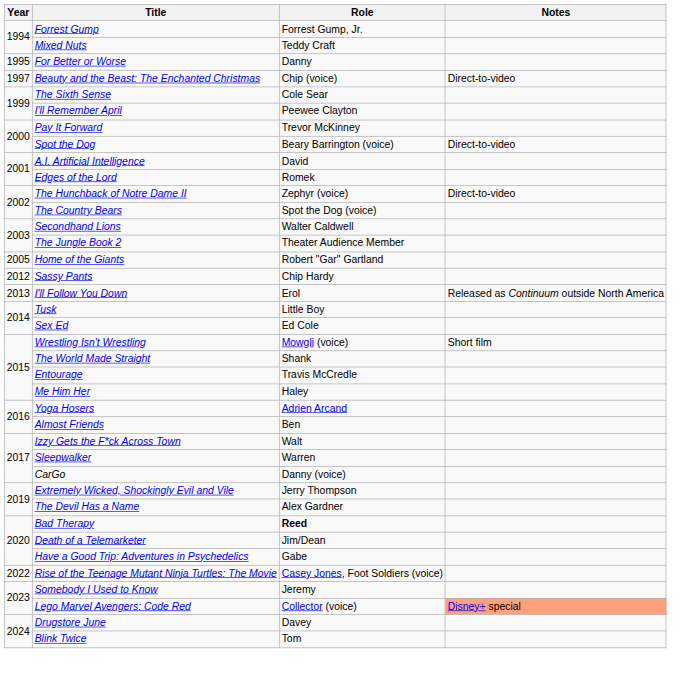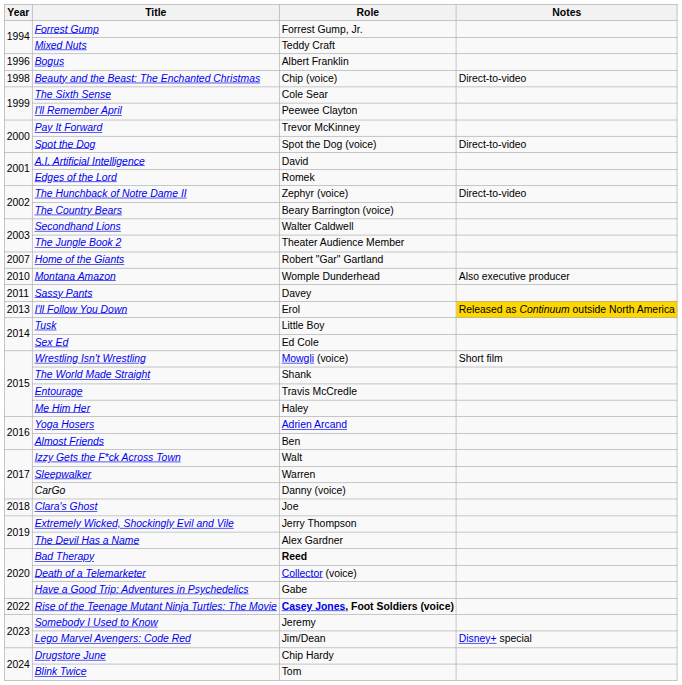 <table class="wikitable sortable">
 <tr>
 <th>Year</th>
 <th>Title</th>
 <th>Role</th>
 <th class = "unsortable">Notes</th>
 </tr>
 <tr>
 <td rowspan="2">1994</td>
 <td><em><a href='#'>Forrest Gump</a></em></td>
 <td>Forrest Gump, Jr.</td>
 <td></td>
 </tr>
 <tr>
 <td><em><a href='#'>Mixed Nuts</a></em></td>
 <td>Teddy Craft</td>
 <td></td>
 </tr>
 <tr>
-<td>1995</td>
-<td><em><a href='#'>For Better or Worse</a></em></td>
-<td>Danny</td>
+<td>1996</td>
+<td><em><a href='#'>Bogus</a></em></td>
+<td>Albert Franklin</td>
 <td></td>
 </tr>
 <tr>
-<td>1997</td>
+<td>1998</td>
 <td><em><a href='#'>Beauty and the Beast: The Enchanted Christmas</a></em></td>
 <td>Chip (voice)</td>
 <td>Direct-to-video</td>
 </tr>
 <tr>
 <td rowspan="2">1999</td>
 <td><em><a href='#'>The Sixth Sense</a></em></td>
 <td>Cole Sear</td>
 <td></td>
 </tr>
 <tr>
 <td><em><a href='#'>I'll Remember April</a></em></td>
 <td>Peewee Clayton</td>
 <td></td>
 </tr>
 <tr>
 <td rowspan="2">2000</td>
 <td><em><a href='#'>Pay It Forward</a></em></td>
 <td>Trevor McKinney</td>
 <td></td>
 </tr>
 <tr>
 <td><em><a href='#'>Spot the Dog</a></em></td>
-<td>Beary Barrington (voice)</td>
+<td>Spot the Dog (voice)</td>
 <td>Direct-to-video</td>
 </tr>
 <tr>
 <td rowspan="2">2001</td>
 <td><em><a href='#'>A.I. Artificial Intelligence</a></em></td>
 <td>David</td>
 <td></td>
 </tr>
 <tr>
 <td><em><a href='#'>Edges of the Lord</a></em></td>
 <td>Romek</td>
 <td></td>
 </tr>
 <tr>
 <td rowspan="2">2002</td>
 <td><em><a href='#'>The Hunchback of Notre Dame II</a></em></td>
 <td>Zephyr (voice)</td>
 <td>Direct-to-video</td>
 </tr>
 <tr>
 <td><em><a href='#'>The Country Bears</a></em></td>
-<td>Spot the Dog (voice)</td>
+<td>Beary Barrington (voice)</td>
 <td></td>
 </tr>
 <tr>
 <td rowspan="2">2003</td>
 <td><em><a href='#'>Secondhand Lions</a></em></td>
 <td>Walter Caldwell</td>
 <td></td>
 </tr>
 <tr>
 <td><em><a href='#'>The Jungle Book 2</a></em></td>
 <td>Theater Audience Member</td>
 <td></td>
 </tr>
 <tr>
-<td>2005</td>
+<td>2007</td>
 <td><em><a href='#'>Home of the Giants</a></em></td>
 <td>Robert "Gar" Gartland</td>
 <td></td>
 </tr>
 <tr>
-<td>2012</td>
+<td>2010</td>
+<td><em><a href='#'>Montana Amazon</a></em></td>
+<td>Womple Dunderhead</td>
+<td>Also executive producer</td>
+</tr>
+<tr>
+<td>2011</td>
 <td><em><a href='#'>Sassy Pants</a></em></td>
-<td>Chip Hardy</td>
+<td>Davey</td>
 <td></td>
 </tr>
 <tr>
 <td>2013</td>
 <td><em><a href='#'>I'll Follow You Down</a></em></td>
 <td>Erol</td>
-<td>Released as <em>Continuum</em> outside North America</td>
+<td style="background: gold;">Released as <em>Continuum</em> outside North America</td>
 </tr>
 <tr>
 <td rowspan="2">2014</td>
 <td><em><a href='#'>Tusk</a></em></td>
 <td>Little Boy</td>
 <td></td>
 </tr>
 <tr>
 <td><em><a href='#'>Sex Ed</a></em></td>
 <td>Ed Cole</td>
 <td></td>
 </tr>
 <tr>
 <td rowspan="4">2015</td>
 <td><em><a href='#'>Wrestling Isn't Wrestling</a></em></td>
 <td><a href='#'>Mowgli</a> (voice)</td>
 <td>Short film</td>
 </tr>
 <tr>
 <td><em><a href='#'>The World Made Straight</a></em></td>
 <td>Shank</td>
 <td></td>
 </tr>
 <tr>
 <td><em><a href='#'>Entourage</a></em></td>
 <td>Travis McCredle</td>
 <td></td>
 </tr>
 <tr>
 <td><em><a href='#'>Me Him Her</a></em></td>
 <td>Haley</td>
 <td></td>
 </tr>
 <tr>
 <td rowspan="2">2016</td>
 <td><em><a href='#'>Yoga Hosers</a></em></td>
 <td><a href='#'>Adrien Arcand</a></td>
 <td></td>
 </tr>
 <tr>
 <td><em><a href='#'>Almost Friends</a></em></td>
 <td>Ben</td>
 <td></td>
 </tr>
 <tr>
 <td rowspan="3">2017</td>
 <td><em><a href='#'>Izzy Gets the F*ck Across Town</a></em></td>
 <td>Walt</td>
 <td></td>
 </tr>
 <tr>
 <td><em><a href='#'>Sleepwalker</a></em></td>
 <td>Warren</td>
 <td></td>
 </tr>
 <tr>
 <td><em>CarGo</em></td>
 <td>Danny (voice)</td>
 <td></td>
 </tr>
 <tr>
+<td>2018</td>
+<td><em><a href='#'>Clara's Ghost</a></em></td>
+<td>Joe</td>
+<td></td>
+</tr>
+<tr>
 <td rowspan="2">2019</td>
 <td><em><a href='#'>Extremely Wicked, Shockingly Evil and Vile</a></em></td>
 <td>Jerry Thompson</td>
 <td></td>
 </tr>
 <tr>
 <td><em><a href='#'>The Devil Has a Name</a></em></td>
 <td>Alex Gardner</td>
 <td></td>
 </tr>
 <tr>
 <td rowspan="3">2020</td>
 <td><em><a href='#'>Bad Therapy</a></em></td>
 <td><strong>Reed</strong></td>
 <td></td>
 </tr>
 <tr>
 <td><em><a href='#'>Death of a Telemarketer</a></em></td>
-<td>Jim/Dean</td>
+<td><a href='#'>Collector</a> (voice)</td>
 <td></td>
 </tr>
 <tr>
 <td><em><a href='#'>Have a Good Trip: Adventures in Psychedelics</a></em></td>
 <td>Gabe</td>
 <td></td>
 </tr>
 <tr>
 <td>2022</td>
 <td><em><a href='#'>Rise of the Teenage Mutant Ninja Turtles: The Movie</a></em></td>
-<td><a href='#'>Casey Jones</a>, Foot Soldiers (voice)</td>
+<td><strong><a href='#'>Casey Jones</a>, Foot Soldiers (voice)</strong></td>
 <td></td>
 </tr>
 <tr>
 <td rowspan="2">2023</td>
 <td><em><a href='#'>Somebody I Used to Know</a></em></td>
 <td>Jeremy</td>
 <td></td>
 </tr>
 <tr>
 <td><em><a href='#'>Lego Marvel Avengers: Code Red</a></em></td>
-<td><a href='#'>Collector</a> (voice)</td>
-<td style="background: lightsalmon;"><a href='#'>Disney+</a> special</td>
+<td>Jim/Dean</td>
+<td><a href='#'>Disney+</a> special</td>
 </tr>
 <tr>
 <td rowspan="2">2024</td>
 <td><em><a href='#'>Drugstore June</a></em></td>
-<td>Davey</td>
+<td>Chip Hardy</td>
 <td></td>
 </tr>
 <tr>
 <td><em><a href='#'>Blink Twice</a></em></td>
 <td>Tom</td>
 <td></td>
 </tr>
 </table>
